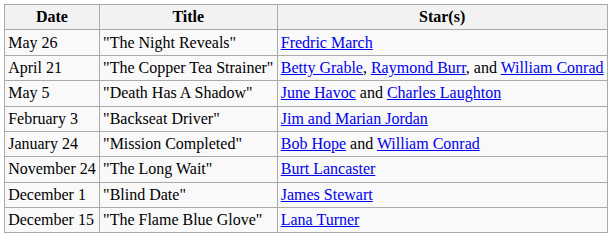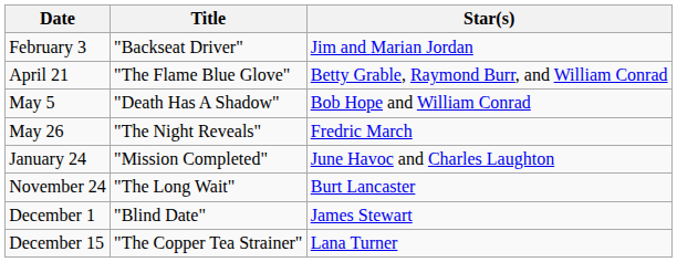 <table class="wikitable">
 <tr>
 <th>Date</th>
 <th>Title</th>
 <th>Star(s)</th>
 </tr>
 <tr>
+<td>February 3</td>
+<td>"Backseat Driver"</td>
+<td><a href='#'>Jim and Marian Jordan</a></td>
+</tr>
+<tr>
+<td>April 21</td>
+<td>"The Flame Blue Glove"</td>
+<td><a href='#'>Betty Grable</a>, <a href='#'>Raymond Burr</a>, and <a href='#'>William Conrad</a></td>
+</tr>
+<tr>
+<td>May 5</td>
+<td>"Death Has A Shadow"</td>
+<td><a href='#'>Bob Hope</a> and <a href='#'>William Conrad</a></td>
+</tr>
+<tr>
 <td>May 26</td>
 <td>"The Night Reveals"</td>
 <td><a href='#'>Fredric March</a></td>
 </tr>
 <tr>
-<td>April 21</td>
-<td>"The Copper Tea Strainer"</td>
-<td><a href='#'>Betty Grable</a>, <a href='#'>Raymond Burr</a>, and <a href='#'>William Conrad</a></td>
-</tr>
-<tr>
-<td>May 5</td>
-<td>"Death Has A Shadow"</td>
-<td><a href='#'>June Havoc</a> and <a href='#'>Charles Laughton</a></td>
-</tr>
-<tr>
-<td>February 3</td>
-<td>"Backseat Driver"</td>
-<td><a href='#'>Jim and Marian Jordan</a></td>
-</tr>
-<tr>
 <td>January 24</td>
 <td>"Mission Completed"</td>
-<td><a href='#'>Bob Hope</a> and <a href='#'>William Conrad</a></td>
+<td><a href='#'>June Havoc</a> and <a href='#'>Charles Laughton</a></td>
 </tr>
 <tr>
 <td>November 24</td>
 <td>"The Long Wait"</td>
 <td><a href='#'>Burt Lancaster</a></td>
 </tr>
 <tr>
 <td>December 1</td>
 <td>"Blind Date"</td>
 <td><a href='#'>James Stewart</a></td>
 </tr>
 <tr>
 <td>December 15</td>
-<td>"The Flame Blue Glove"</td>
+<td>"The Copper Tea Strainer"</td>
 <td><a href='#'>Lana Turner</a></td>
 </tr>
 </table>
